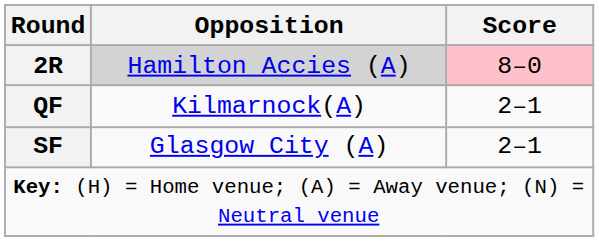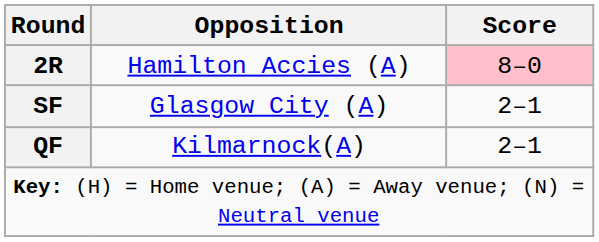 <table class="wikitable plainrowheaders" style="text-align:center;margin:0">
 <tr>
 <th scope="col" style="width:25px">Round</th>
 <th scope="col" style="width:180px">Opposition</th>
 <th scope="col" style="width:70px">Score</th>
 </tr>
 <tr>
 <th scope=row style="text-align:center">2R</th>
-<td style="background: lightgrey;"><a href='#'>Hamilton Accies</a> (<a href='#'>A</a>)</td>
+<td><a href='#'>Hamilton Accies</a> (<a href='#'>A</a>)</td>
 <td style="background: pink;">8–0</td>
+</tr>
+<tr>
+<th scope=row style="text-align:center">SF</th>
+<td><a href='#'> Glasgow City</a> (<a href='#'>A</a>)</td>
+<td>2–1</td>
 </tr>
 <tr>
 <th scope=row style="text-align:center">QF</th>
 <td><a href='#'> Kilmarnock</a>(<a href='#'>A</a>)</td>
 <td>2–1</td>
 </tr>
 <tr>
-<th scope=row style="text-align:center">SF</th>
-<td><a href='#'> Glasgow City</a> (<a href='#'>A</a>)</td>
-<td>2–1</td>
-</tr>
-<tr>
 <td colspan="3"><small><strong>Key:</strong> (H) = Home venue; (A) = Away venue; (N) = <a href='#'>Neutral venue</a></small></td>
 </tr>
 </table>
